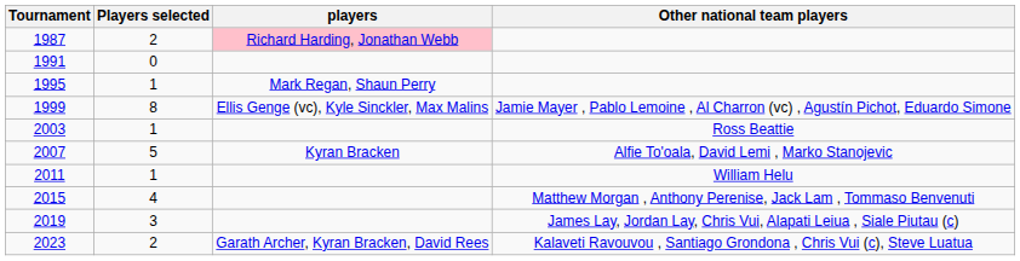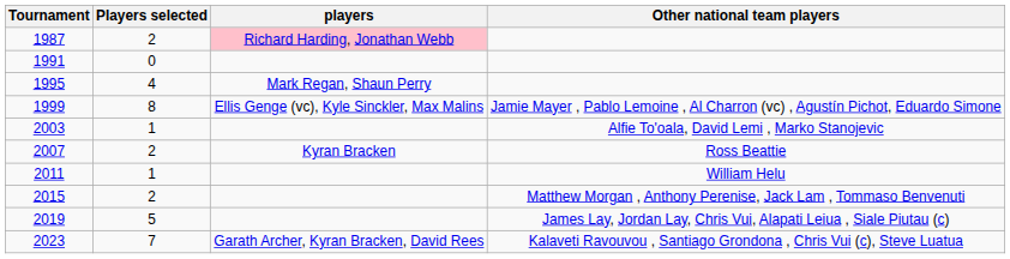 <table class="wikitable sortable" style="text-align:center">
 <tr>
 <th>Tournament</th>
 <th>Players selected</th>
 <th> players</th>
 <th>Other national team players</th>
 </tr>
 <tr>
 <td><a href='#'>1987</a></td>
 <td>2</td>
 <td style="background: pink;"><a href='#'>Richard Harding</a>, <a href='#'>Jonathan Webb</a></td>
 <td></td>
 </tr>
 <tr>
 <td><a href='#'>1991</a></td>
 <td>0</td>
 <td></td>
 <td></td>
 </tr>
 <tr>
 <td><a href='#'>1995</a></td>
-<td>1</td>
+<td>4</td>
 <td><a href='#'>Mark Regan</a>, <a href='#'>Shaun Perry</a></td>
 <td></td>
 </tr>
 <tr>
 <td><a href='#'>1999</a></td>
 <td>8</td>
 <td><a href='#'>Ellis Genge</a> (vc), <a href='#'>Kyle Sinckler</a>, <a href='#'>Max Malins</a></td>
 <td><a href='#'>Jamie Mayer</a> , <a href='#'>Pablo Lemoine</a> , <a href='#'>Al Charron</a> (vc) , <a href='#'>Agustín Pichot</a>, <a href='#'>Eduardo Simone</a> </td>
 </tr>
 <tr>
 <td><a href='#'>2003</a></td>
 <td>1</td>
 <td></td>
-<td><a href='#'>Ross Beattie</a> </td>
+<td><a href='#'>Alfie To'oala</a>, <a href='#'>David Lemi</a> , <a href='#'>Marko Stanojevic</a> </td>
 </tr>
 <tr>
 <td><a href='#'>2007</a></td>
-<td>5</td>
+<td>2</td>
 <td><a href='#'>Kyran Bracken</a></td>
-<td><a href='#'>Alfie To'oala</a>, <a href='#'>David Lemi</a> , <a href='#'>Marko Stanojevic</a> </td>
+<td><a href='#'>Ross Beattie</a> </td>
 </tr>
 <tr>
 <td><a href='#'>2011</a></td>
 <td>1</td>
 <td></td>
 <td><a href='#'>William Helu</a> </td>
 </tr>
 <tr>
 <td><a href='#'>2015</a></td>
-<td>4</td>
+<td>2</td>
 <td></td>
 <td><a href='#'>Matthew Morgan</a> , <a href='#'>Anthony Perenise</a>, <a href='#'>Jack Lam</a> , <a href='#'>Tommaso Benvenuti</a> </td>
 </tr>
 <tr>
 <td><a href='#'>2019</a></td>
-<td>3</td>
+<td>5</td>
 <td></td>
 <td><a href='#'>James Lay</a>, <a href='#'>Jordan Lay</a>, <a href='#'>Chris Vui</a>, <a href='#'>Alapati Leiua</a> , <a href='#'>Siale Piutau</a> (<a href='#'>c</a>) </td>
 </tr>
 <tr>
 <td><a href='#'>2023</a></td>
-<td>2</td>
+<td>7</td>
 <td><a href='#'>Garath Archer</a>, <a href='#'>Kyran Bracken</a>, <a href='#'>David Rees</a></td>
 <td><a href='#'>Kalaveti Ravouvou</a> , <a href='#'>Santiago Grondona</a> , <a href='#'>Chris Vui</a> (<a href='#'>c</a>), <a href='#'>Steve Luatua</a> </td>
 </tr>
 </table>
